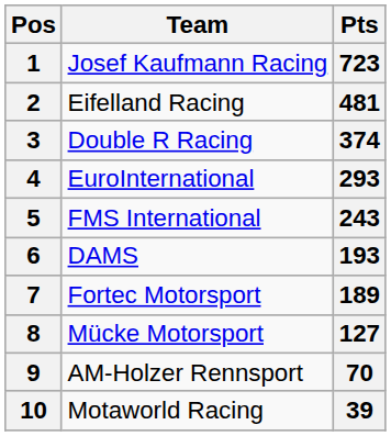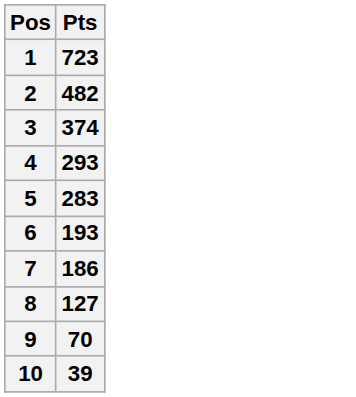 <table class="wikitable" style="font-size: 85%">
 <tr valign="top">
 <th valign="middle">Pos</th>
-<th valign="middle">Team</th>
 <th valign="middle">Pts</th>
 </tr>
 <tr>
 <th>1</th>
-<td nowrap> <a href='#'>Josef Kaufmann Racing</a></td>
 <th>723</th>
 </tr>
 <tr>
 <th>2</th>
-<td> Eifelland Racing</td>
-<th>481</th>
+<th>482</th>
 </tr>
 <tr>
 <th>3</th>
-<td> <a href='#'>Double R Racing</a></td>
 <th>374</th>
 </tr>
 <tr>
 <th>4</th>
-<td> <a href='#'>EuroInternational</a></td>
 <th>293</th>
 </tr>
 <tr>
 <th>5</th>
-<td> <a href='#'>FMS International</a></td>
-<th>243</th>
+<th>283</th>
 </tr>
 <tr>
 <th>6</th>
-<td> <a href='#'>DAMS</a></td>
 <th>193</th>
 </tr>
 <tr>
 <th>7</th>
-<td> <a href='#'>Fortec Motorsport</a></td>
-<th>189</th>
+<th>186</th>
 </tr>
 <tr>
 <th>8</th>
-<td> <a href='#'>Mücke Motorsport</a></td>
 <th>127</th>
 </tr>
 <tr>
 <th>9</th>
-<td> AM-Holzer Rennsport</td>
 <th>70</th>
 </tr>
 <tr>
 <th>10</th>
-<td> Motaworld Racing</td>
 <th>39</th>
 </tr>
 </table>
